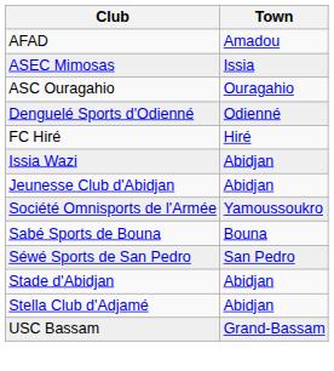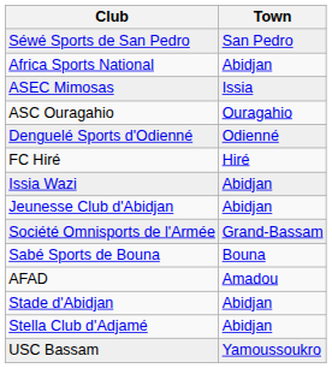 <table class="wikitable sortable">
 <tr>
 <th>Club</th>
 <th>Town</th>
 </tr>
+<tr style="background:#EFEFEF">
+<td><a href='#'>Séwé Sports de San Pedro</a></td>
+<td><a href='#'>San Pedro</a></td>
+</tr>
 <tr>
-<td Academie de Football Amadou Diallo>AFAD</td>
-<td><a href='#'>Amadou</a></td>
+<td><a href='#'>Africa Sports National</a></td>
+<td><a href='#'>Abidjan</a></td>
 </tr>
 <tr style="background:#EFEFEF">
 <td><a href='#'>ASEC Mimosas</a></td>
 <td><a href='#'>Issia</a></td>
 </tr>
 <tr>
 <td>ASC Ouragahio</td>
 <td><a href='#'>Ouragahio</a></td>
 </tr>
 <tr style="background:#EFEFEF">
 <td><a href='#'>Denguelé Sports d'Odienné</a></td>
 <td><a href='#'>Odienné</a></td>
 </tr>
 <tr>
 <td>FC Hiré</td>
 <td><a href='#'>Hiré</a></td>
 </tr>
 <tr style="background:#EFEFEF">
 <td><a href='#'>Issia Wazi</a></td>
 <td><a href='#'>Abidjan</a></td>
 </tr>
 <tr>
 <td><a href='#'>Jeunesse Club d'Abidjan</a></td>
 <td><a href='#'>Abidjan</a></td>
 </tr>
 <tr style="background:#EFEFEF">
 <td><a href='#'>Société Omnisports de l'Armée</a></td>
-<td><a href='#'>Yamoussoukro</a></td>
+<td><a href='#'>Grand-Bassam</a></td>
 </tr>
 <tr>
 <td><a href='#'>Sabé Sports de Bouna</a></td>
 <td><a href='#'>Bouna</a></td>
 </tr>
-<tr style="background:#EFEFEF">
-<td><a href='#'>Séwé Sports de San Pedro</a></td>
-<td><a href='#'>San Pedro</a></td>
+<tr>
+<td Academie de Football Amadou Diallo>AFAD</td>
+<td><a href='#'>Amadou</a></td>
 </tr>
 <tr>
 <td><a href='#'>Stade d'Abidjan</a></td>
 <td><a href='#'>Abidjan</a></td>
 </tr>
 <tr>
 <td><a href='#'>Stella Club d'Adjamé</a></td>
 <td><a href='#'>Abidjan</a></td>
 </tr>
 <tr style="background:#EFEFEF">
 <td>USC Bassam</td>
-<td><a href='#'>Grand-Bassam</a></td>
+<td><a href='#'>Yamoussoukro</a></td>
 </tr>
 </table>
